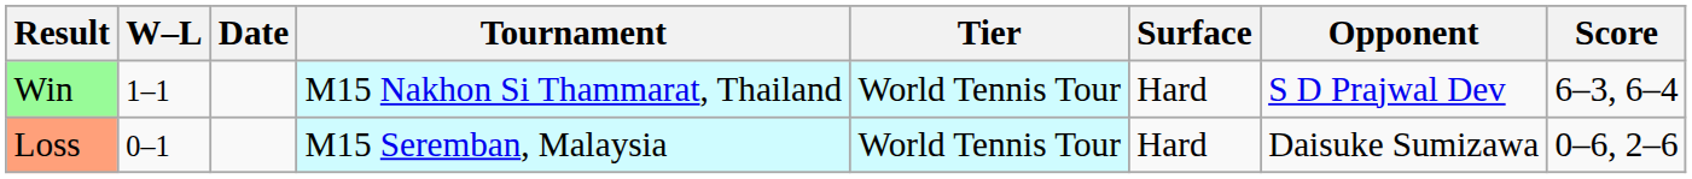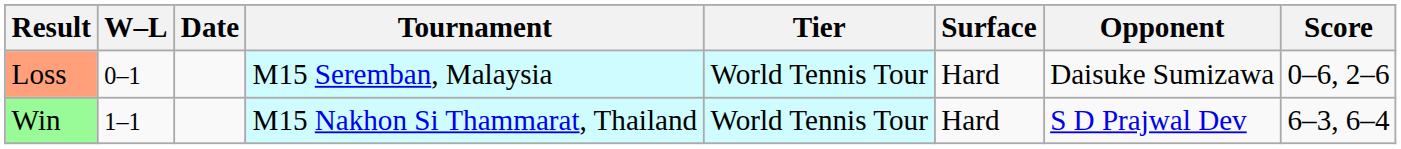 <table class="sortable wikitable">
 <tr>
 <th>Result</th>
 <th class="unsortable">W–L</th>
 <th>Date</th>
 <th>Tournament</th>
 <th>Tier</th>
 <th>Surface</th>
 <th>Opponent</th>
 <th class="unsortable">Score</th>
 </tr>
 <tr>
+<td bgcolor=FFA07A>Loss</td>
+<td><small>0–1</small></td>
+<td></td>
+<td style="background:#cffcff;">M15 <a href='#'>Seremban</a>, Malaysia</td>
+<td style="background:#cffcff;">World Tennis Tour</td>
+<td>Hard</td>
+<td> Daisuke Sumizawa</td>
+<td>0–6, 2–6</td>
+</tr>
+<tr>
 <td bgcolor=98FB98>Win</td>
 <td><small>1–1</small></td>
 <td></td>
 <td style="background:#cffcff;">M15 <a href='#'>Nakhon Si Thammarat</a>, Thailand</td>
 <td style="background:#cffcff;">World Tennis Tour</td>
 <td>Hard</td>
 <td> <a href='#'>S D Prajwal Dev</a></td>
 <td>6–3, 6–4</td>
 </tr>
-<tr>
-<td bgcolor=FFA07A>Loss</td>
-<td><small>0–1</small></td>
-<td></td>
-<td style="background:#cffcff;">M15 <a href='#'>Seremban</a>, Malaysia</td>
-<td style="background:#cffcff;">World Tennis Tour</td>
-<td>Hard</td>
-<td> Daisuke Sumizawa</td>
-<td>0–6, 2–6</td>
-</tr>
 </table>
